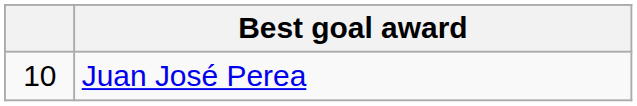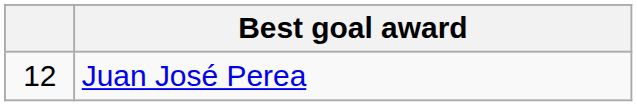 <table class="wikitable">
 <tr>
 <th style="width:30px;"></th>
 <th style="width:290px;">Best goal award</th>
 </tr>
 <tr>
-<td style="text-align: center">10</td>
+<td style="text-align: center">12</td>
 <td><a href='#'>Juan José Perea</a></td>
 </tr>
 </table>
